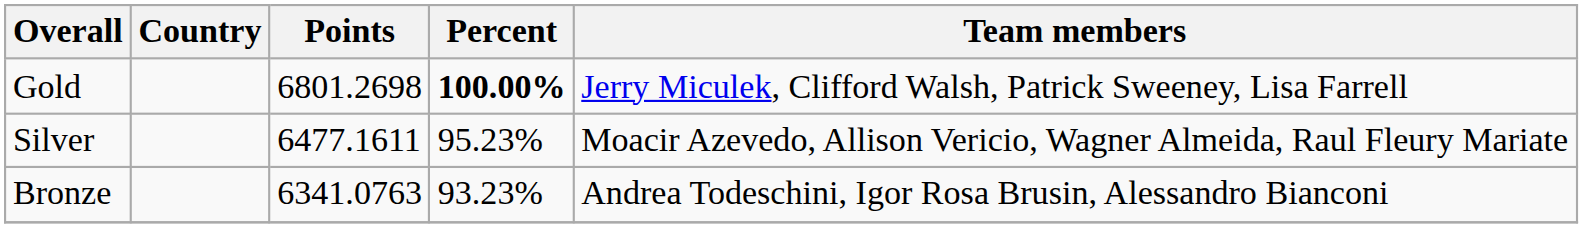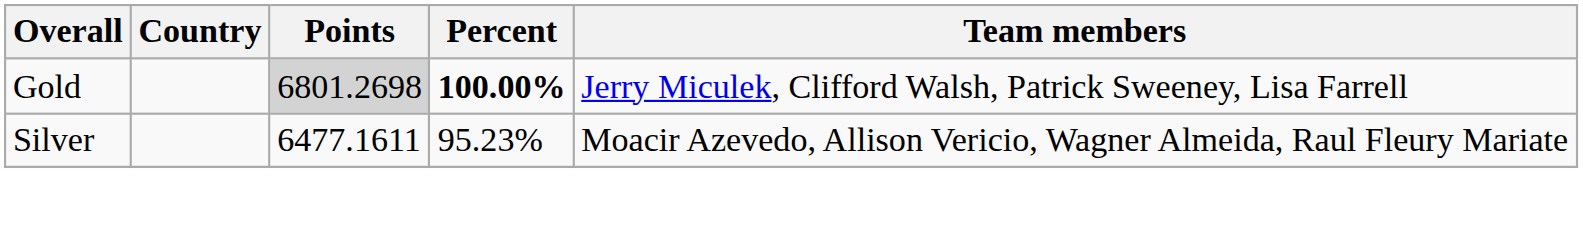 <table class="wikitable sortable" style="text-align: left;">
 <tr>
 <th>Overall</th>
 <th>Country</th>
 <th>Points</th>
 <th>Percent</th>
 <th>Team members</th>
 </tr>
 <tr>
 <td> Gold</td>
 <td></td>
-<td>6801.2698</td>
+<td style="background: lightgrey;">6801.2698</td>
 <td><strong>100.00%</strong></td>
 <td><a href='#'>Jerry Miculek</a>, Clifford Walsh, Patrick Sweeney, Lisa Farrell</td>
 </tr>
 <tr>
 <td> Silver</td>
 <td></td>
 <td>6477.1611</td>
 <td>95.23%</td>
 <td>Moacir Azevedo, Allison Vericio, Wagner Almeida, Raul Fleury Mariate</td>
 </tr>
 <tr>
-<td> Bronze</td>
-<td></td>
-<td>6341.0763</td>
-<td>93.23%</td>
-<td>Andrea Todeschini, Igor Rosa Brusin, Alessandro Bianconi</td>
-</tr>
-<tr>
 </tr>
 </table>
